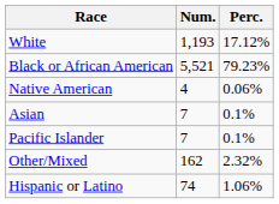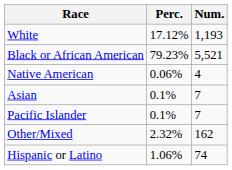 <table class="wikitable">
 <tr>
 <th>Race</th>
+<th>Perc.</th>
 <th>Num.</th>
-<th>Perc.</th>
 </tr>
 <tr>
 <td><a href='#'>White</a></td>
+<td>17.12%</td>
 <td>1,193</td>
-<td>17.12%</td>
 </tr>
 <tr>
 <td><a href='#'>Black or African American</a></td>
+<td>79.23%</td>
 <td>5,521</td>
-<td>79.23%</td>
 </tr>
 <tr>
 <td><a href='#'>Native American</a></td>
+<td>0.06%</td>
 <td>4</td>
-<td>0.06%</td>
 </tr>
 <tr>
 <td><a href='#'>Asian</a></td>
+<td>0.1%</td>
 <td>7</td>
-<td>0.1%</td>
 </tr>
 <tr>
 <td><a href='#'>Pacific Islander</a></td>
+<td>0.1%</td>
 <td>7</td>
-<td>0.1%</td>
 </tr>
 <tr>
 <td><a href='#'>Other/Mixed</a></td>
+<td>2.32%</td>
 <td>162</td>
-<td>2.32%</td>
 </tr>
 <tr>
 <td><a href='#'>Hispanic</a> or <a href='#'>Latino</a></td>
+<td>1.06%</td>
 <td>74</td>
-<td>1.06%</td>
 </tr>
 </table>
